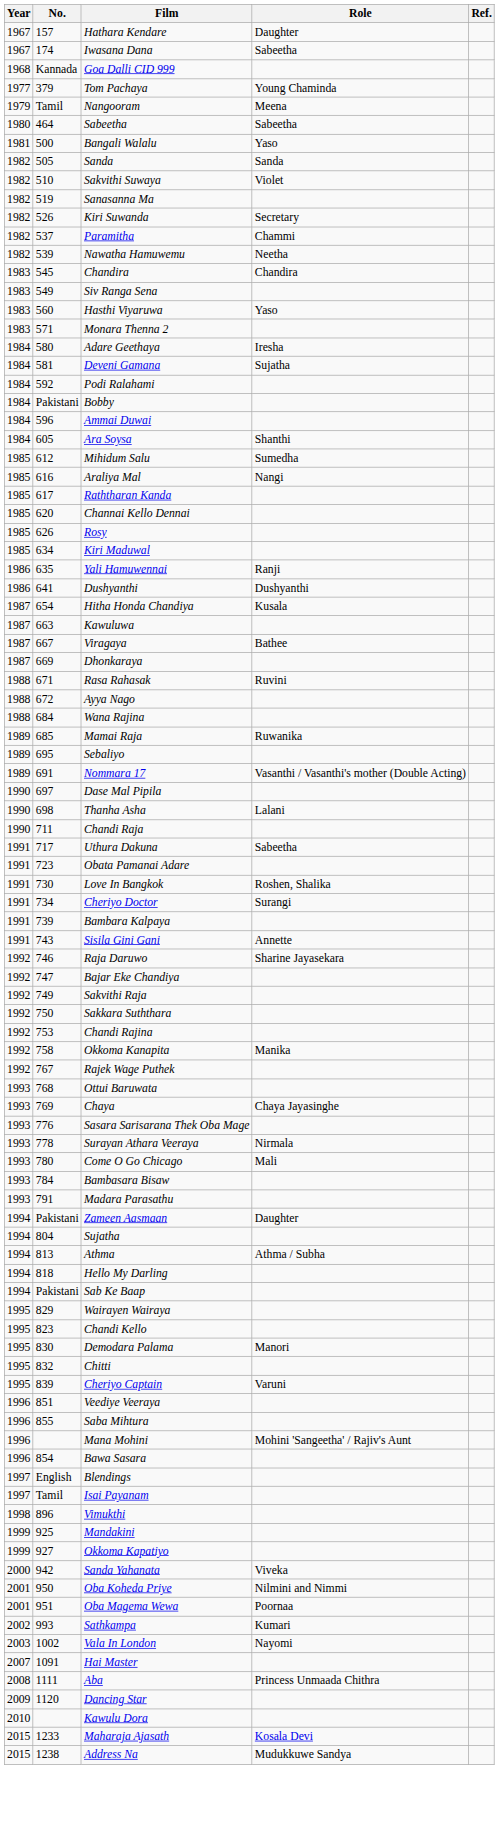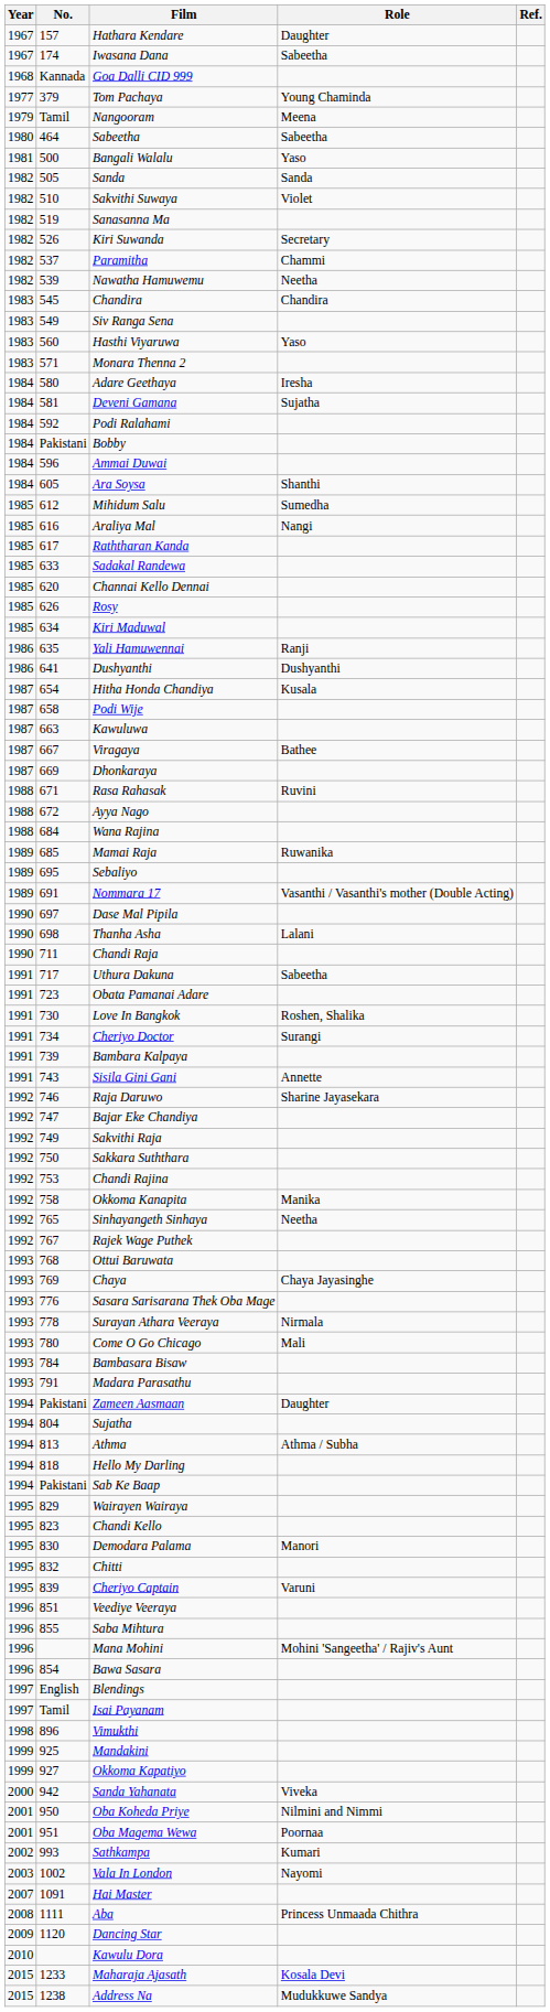 <table class="wikitable">
 <tr>
 <th>Year</th>
 <th>No.</th>
 <th>Film</th>
 <th>Role</th>
 <th>Ref.</th>
 </tr>
 <tr>
 <td>1967</td>
 <td>157</td>
 <td><em>Hathara Kendare</em></td>
 <td>Daughter</td>
 <td></td>
 </tr>
 <tr>
 <td>1967</td>
 <td>174</td>
 <td><em>Iwasana Dana</em></td>
 <td>Sabeetha</td>
 <td></td>
 </tr>
 <tr>
 <td>1968</td>
 <td>Kannada</td>
 <td><em><a href='#'>Goa Dalli CID 999</a></em></td>
 <td></td>
 <td></td>
 </tr>
 <tr>
 <td>1977</td>
 <td>379</td>
 <td><em>Tom Pachaya</em></td>
 <td>Young Chaminda</td>
 <td></td>
 </tr>
 <tr>
 <td>1979</td>
 <td>Tamil</td>
 <td><em>Nangooram</em></td>
 <td>Meena</td>
 <td></td>
 </tr>
 <tr>
 <td>1980</td>
 <td>464</td>
 <td><em>Sabeetha</em></td>
 <td>Sabeetha</td>
 <td></td>
 </tr>
 <tr>
 <td>1981</td>
 <td>500</td>
 <td><em>Bangali Walalu</em></td>
 <td>Yaso</td>
 <td></td>
 </tr>
 <tr>
 <td>1982</td>
 <td>505</td>
 <td><em>Sanda</em></td>
 <td>Sanda</td>
 <td></td>
 </tr>
 <tr>
 <td>1982</td>
 <td>510</td>
 <td><em>Sakvithi Suwaya</em></td>
 <td>Violet</td>
 <td></td>
 </tr>
 <tr>
 <td>1982</td>
 <td>519</td>
 <td><em>Sanasanna Ma</em></td>
 <td></td>
 <td></td>
 </tr>
 <tr>
 <td>1982</td>
 <td>526</td>
 <td><em>Kiri Suwanda</em></td>
 <td>Secretary</td>
 <td></td>
 </tr>
 <tr>
 <td>1982</td>
 <td>537</td>
 <td><em><a href='#'>Paramitha</a></em></td>
 <td>Chammi</td>
 <td></td>
 </tr>
 <tr>
 <td>1982</td>
 <td>539</td>
 <td><em>Nawatha Hamuwemu</em></td>
 <td>Neetha</td>
 <td></td>
 </tr>
 <tr>
 <td>1983</td>
 <td>545</td>
 <td><em>Chandira</em></td>
 <td>Chandira</td>
 <td></td>
 </tr>
 <tr>
 <td>1983</td>
 <td>549</td>
 <td><em>Siv Ranga Sena</em></td>
 <td></td>
 <td></td>
 </tr>
 <tr>
 <td>1983</td>
 <td>560</td>
 <td><em>Hasthi Viyaruwa</em></td>
 <td>Yaso</td>
 <td></td>
 </tr>
 <tr>
 <td>1983</td>
 <td>571</td>
 <td><em>Monara Thenna 2</em></td>
 <td></td>
 <td></td>
 </tr>
 <tr>
 <td>1984</td>
 <td>580</td>
 <td><em>Adare Geethaya</em></td>
 <td>Iresha</td>
 <td></td>
 </tr>
 <tr>
 <td>1984</td>
 <td>581</td>
 <td><em><a href='#'>Deveni Gamana</a></em></td>
 <td>Sujatha</td>
 <td></td>
 </tr>
 <tr>
 <td>1984</td>
 <td>592</td>
 <td><em>Podi Ralahami</em></td>
 <td></td>
 <td></td>
 </tr>
 <tr>
 <td>1984</td>
 <td>Pakistani</td>
 <td><em>Bobby</em></td>
 <td></td>
 <td></td>
 </tr>
 <tr>
 <td>1984</td>
 <td>596</td>
 <td><em><a href='#'>Ammai Duwai</a></em></td>
 <td></td>
 <td></td>
 </tr>
 <tr>
 <td>1984</td>
 <td>605</td>
 <td><em><a href='#'>Ara Soysa</a></em></td>
 <td>Shanthi</td>
 <td></td>
 </tr>
 <tr>
 <td>1985</td>
 <td>612</td>
 <td><em>Mihidum Salu</em></td>
 <td>Sumedha</td>
 <td></td>
 </tr>
 <tr>
 <td>1985</td>
 <td>616</td>
 <td><em>Araliya Mal</em></td>
 <td>Nangi</td>
 <td></td>
 </tr>
 <tr>
 <td>1985</td>
 <td>617</td>
 <td><em><a href='#'>Raththaran Kanda</a></em></td>
 <td></td>
 <td></td>
 </tr>
 <tr>
 <td>1985</td>
+<td>633</td>
+<td><em><a href='#'>Sadakal Randewa</a></em></td>
+<td></td>
+<td></td>
+</tr>
+<tr>
+<td>1985</td>
 <td>620</td>
 <td><em>Channai Kello Dennai</em></td>
 <td></td>
 <td></td>
 </tr>
 <tr>
 <td>1985</td>
 <td>626</td>
 <td><em><a href='#'>Rosy</a></em></td>
 <td></td>
 <td></td>
 </tr>
 <tr>
 <td>1985</td>
 <td>634</td>
 <td><em><a href='#'>Kiri Maduwal</a></em></td>
 <td></td>
 <td></td>
 </tr>
 <tr>
 <td>1986</td>
 <td>635</td>
 <td><em><a href='#'>Yali Hamuwennai</a></em></td>
 <td>Ranji</td>
 <td></td>
 </tr>
 <tr>
 <td>1986</td>
 <td>641</td>
 <td><em>Dushyanthi</em></td>
 <td>Dushyanthi</td>
 <td></td>
 </tr>
 <tr>
 <td>1987</td>
 <td>654</td>
 <td><em>Hitha Honda Chandiya</em></td>
 <td>Kusala</td>
+<td></td>
+</tr>
+<tr>
+<td>1987</td>
+<td>658</td>
+<td><em><a href='#'>Podi Wije</a></em></td>
+<td></td>
 <td></td>
 </tr>
 <tr>
 <td>1987</td>
 <td>663</td>
 <td><em>Kawuluwa</em></td>
 <td></td>
 <td></td>
 </tr>
 <tr>
 <td>1987</td>
 <td>667</td>
 <td><em>Viragaya</em></td>
 <td>Bathee</td>
 <td></td>
 </tr>
 <tr>
 <td>1987</td>
 <td>669</td>
 <td><em>Dhonkaraya</em></td>
 <td></td>
 <td></td>
 </tr>
 <tr>
 <td>1988</td>
 <td>671</td>
 <td><em>Rasa Rahasak</em></td>
 <td>Ruvini</td>
 <td></td>
 </tr>
 <tr>
 <td>1988</td>
 <td>672</td>
 <td><em>Ayya Nago</em></td>
 <td></td>
 <td></td>
 </tr>
 <tr>
 <td>1988</td>
 <td>684</td>
 <td><em>Wana Rajina</em></td>
 <td></td>
 <td></td>
 </tr>
 <tr>
 <td>1989</td>
 <td>685</td>
 <td><em>Mamai Raja</em></td>
 <td>Ruwanika</td>
 <td></td>
 </tr>
 <tr>
 <td>1989</td>
 <td>695</td>
 <td><em>Sebaliyo</em></td>
 <td></td>
 <td></td>
 </tr>
 <tr>
 <td>1989</td>
 <td>691</td>
 <td><em><a href='#'>Nommara 17</a></em></td>
 <td>Vasanthi / Vasanthi's mother (Double Acting)</td>
 <td></td>
 </tr>
 <tr>
 <td>1990</td>
 <td>697</td>
 <td><em>Dase Mal Pipila</em></td>
 <td></td>
 <td></td>
 </tr>
 <tr>
 <td>1990</td>
 <td>698</td>
 <td><em>Thanha Asha</em></td>
 <td>Lalani</td>
 <td></td>
 </tr>
 <tr>
 <td>1990</td>
 <td>711</td>
 <td><em>Chandi Raja</em></td>
 <td></td>
 <td></td>
 </tr>
 <tr>
 <td>1991</td>
 <td>717</td>
 <td><em>Uthura Dakuna</em></td>
 <td>Sabeetha</td>
 <td></td>
 </tr>
 <tr>
 <td>1991</td>
 <td>723</td>
 <td><em>Obata Pamanai Adare</em></td>
 <td></td>
 <td></td>
 </tr>
 <tr>
 <td>1991</td>
 <td>730</td>
 <td><em>Love In Bangkok</em></td>
 <td>Roshen, Shalika</td>
 <td></td>
 </tr>
 <tr>
 <td>1991</td>
 <td>734</td>
 <td><em><a href='#'>Cheriyo Doctor</a></em></td>
 <td>Surangi</td>
 <td></td>
 </tr>
 <tr>
 <td>1991</td>
 <td>739</td>
 <td><em>Bambara Kalpaya</em></td>
 <td></td>
 <td></td>
 </tr>
 <tr>
 <td>1991</td>
 <td>743</td>
 <td><em><a href='#'>Sisila Gini Gani</a></em></td>
 <td>Annette</td>
 <td></td>
 </tr>
 <tr>
 <td>1992</td>
 <td>746</td>
 <td><em>Raja Daruwo</em></td>
 <td>Sharine Jayasekara</td>
 <td></td>
 </tr>
 <tr>
 <td>1992</td>
 <td>747</td>
 <td><em>Bajar Eke Chandiya</em></td>
 <td></td>
 <td></td>
 </tr>
 <tr>
 <td>1992</td>
 <td>749</td>
 <td><em>Sakvithi Raja</em></td>
 <td></td>
 <td></td>
 </tr>
 <tr>
 <td>1992</td>
 <td>750</td>
 <td><em>Sakkara Suththara</em></td>
 <td></td>
 <td></td>
 </tr>
 <tr>
 <td>1992</td>
 <td>753</td>
 <td><em>Chandi Rajina</em></td>
 <td></td>
 <td></td>
 </tr>
 <tr>
 <td>1992</td>
 <td>758</td>
 <td><em>Okkoma Kanapita</em></td>
 <td>Manika</td>
+<td></td>
+</tr>
+<tr>
+<td>1992</td>
+<td>765</td>
+<td><em>Sinhayangeth Sinhaya</em></td>
+<td>Neetha</td>
 <td></td>
 </tr>
 <tr>
 <td>1992</td>
 <td>767</td>
 <td><em>Rajek Wage Puthek</em></td>
 <td></td>
 <td></td>
 </tr>
 <tr>
 <td>1993</td>
 <td>768</td>
 <td><em>Ottui Baruwata</em></td>
 <td></td>
 <td></td>
 </tr>
 <tr>
 <td>1993</td>
 <td>769</td>
 <td><em>Chaya</em></td>
 <td>Chaya Jayasinghe</td>
 <td></td>
 </tr>
 <tr>
 <td>1993</td>
 <td>776</td>
 <td><em>Sasara Sarisarana Thek Oba Mage</em></td>
 <td></td>
 <td></td>
 </tr>
 <tr>
 <td>1993</td>
 <td>778</td>
 <td><em>Surayan Athara Veeraya</em></td>
 <td>Nirmala</td>
 <td></td>
 </tr>
 <tr>
 <td>1993</td>
 <td>780</td>
 <td><em>Come O Go Chicago</em></td>
 <td>Mali</td>
 <td></td>
 </tr>
 <tr>
 <td>1993</td>
 <td>784</td>
 <td><em>Bambasara Bisaw</em></td>
 <td></td>
 <td></td>
 </tr>
 <tr>
 <td>1993</td>
 <td>791</td>
 <td><em>Madara Parasathu</em></td>
 <td></td>
 <td></td>
 </tr>
 <tr>
 <td>1994</td>
 <td>Pakistani</td>
 <td><em><a href='#'>Zameen Aasmaan</a></em></td>
 <td>Daughter</td>
 <td></td>
 </tr>
 <tr>
 <td>1994</td>
 <td>804</td>
 <td><em>Sujatha</em></td>
 <td></td>
 <td></td>
 </tr>
 <tr>
 <td>1994</td>
 <td>813</td>
 <td><em>Athma</em></td>
 <td>Athma / Subha</td>
 <td></td>
 </tr>
 <tr>
 <td>1994</td>
 <td>818</td>
 <td><em>Hello My Darling</em></td>
 <td></td>
 <td></td>
 </tr>
 <tr>
 <td>1994</td>
 <td>Pakistani</td>
 <td><em>Sab Ke Baap</em></td>
 <td></td>
 <td></td>
 </tr>
 <tr>
 <td>1995</td>
 <td>829</td>
 <td><em>Wairayen Wairaya</em></td>
 <td></td>
 <td></td>
 </tr>
 <tr>
 <td>1995</td>
 <td>823</td>
 <td><em>Chandi Kello</em></td>
 <td></td>
 <td></td>
 </tr>
 <tr>
 <td>1995</td>
 <td>830</td>
 <td><em>Demodara Palama</em></td>
 <td>Manori</td>
 <td></td>
 </tr>
 <tr>
 <td>1995</td>
 <td>832</td>
 <td><em>Chitti</em></td>
 <td></td>
 <td></td>
 </tr>
 <tr>
 <td>1995</td>
 <td>839</td>
 <td><em><a href='#'>Cheriyo Captain</a></em></td>
 <td>Varuni</td>
 <td></td>
 </tr>
 <tr>
 <td>1996</td>
 <td>851</td>
 <td><em>Veediye Veeraya</em></td>
 <td></td>
 <td></td>
 </tr>
 <tr>
 <td>1996</td>
 <td>855</td>
 <td><em>Saba Mihtura</em></td>
 <td></td>
 <td></td>
 </tr>
 <tr>
 <td>1996</td>
 <td></td>
 <td><em>Mana Mohini</em></td>
 <td>Mohini 'Sangeetha' / Rajiv's Aunt</td>
 <td></td>
 </tr>
 <tr>
 <td>1996</td>
 <td>854</td>
 <td><em>Bawa Sasara</em></td>
 <td></td>
 <td></td>
 </tr>
 <tr>
 <td>1997</td>
 <td>English</td>
 <td><em>Blendings</em></td>
 <td></td>
 <td></td>
 </tr>
 <tr>
 <td>1997</td>
 <td>Tamil</td>
 <td><em><a href='#'>Isai Payanam</a></em></td>
 <td></td>
 <td></td>
 </tr>
 <tr>
 <td>1998</td>
 <td>896</td>
 <td><em><a href='#'>Vimukthi</a></em></td>
 <td></td>
 <td></td>
 </tr>
 <tr>
 <td>1999</td>
 <td>925</td>
 <td><em><a href='#'>Mandakini</a></em></td>
 <td></td>
 <td></td>
 </tr>
 <tr>
 <td>1999</td>
 <td>927</td>
 <td><em><a href='#'>Okkoma Kapatiyo</a></em></td>
 <td></td>
 <td></td>
 </tr>
 <tr>
 <td>2000</td>
 <td>942</td>
 <td><em><a href='#'>Sanda Yahanata</a></em></td>
 <td>Viveka</td>
 <td></td>
 </tr>
 <tr>
 <td>2001</td>
 <td>950</td>
 <td><em><a href='#'>Oba Koheda Priye</a></em></td>
 <td>Nilmini and Nimmi</td>
 <td></td>
 </tr>
 <tr>
 <td>2001</td>
 <td>951</td>
 <td><em><a href='#'>Oba Magema Wewa</a></em></td>
 <td>Poornaa</td>
 <td></td>
 </tr>
 <tr>
 <td>2002</td>
 <td>993</td>
 <td><em><a href='#'>Sathkampa</a></em></td>
 <td>Kumari</td>
 <td></td>
 </tr>
 <tr>
 <td>2003</td>
 <td>1002</td>
 <td><em><a href='#'>Vala In London</a></em></td>
 <td>Nayomi</td>
 <td></td>
 </tr>
 <tr>
 <td>2007</td>
 <td>1091</td>
 <td><em><a href='#'>Hai Master</a></em></td>
 <td></td>
 <td></td>
 </tr>
 <tr>
 <td>2008</td>
 <td>1111</td>
 <td><em><a href='#'>Aba</a></em></td>
 <td>Princess Unmaada Chithra</td>
 <td></td>
 </tr>
 <tr>
 <td>2009</td>
 <td>1120</td>
 <td><em><a href='#'>Dancing Star</a></em></td>
 <td></td>
 <td></td>
 </tr>
 <tr>
 <td>2010</td>
 <td></td>
 <td><em><a href='#'>Kawulu Dora</a></em></td>
 <td></td>
 <td></td>
 </tr>
 <tr>
 <td>2015</td>
 <td>1233</td>
 <td><em><a href='#'>Maharaja Ajasath</a></em></td>
 <td><a href='#'>Kosala Devi</a></td>
 <td></td>
 </tr>
 <tr>
 <td>2015</td>
 <td>1238</td>
 <td><em><a href='#'>Address Na</a></em></td>
 <td>Mudukkuwe Sandya</td>
 <td></td>
 </tr>
 </table>
